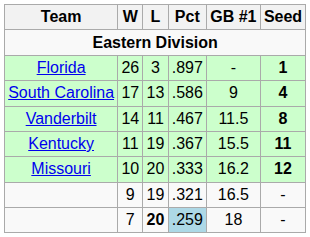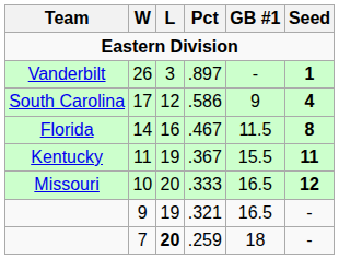 <table class="wikitable" style="float:left; margin-right:1em; text-align:center;">
 <tr>
 <th>Team</th>
 <th>W</th>
 <th>L</th>
 <th>Pct</th>
 <th>GB #1</th>
 <th>Seed<br></th>
 </tr>
 <tr>
 <td colspan="7" align="center"><strong>Eastern Division</strong></td>
 </tr>
 <tr bgcolor=#ccffcc>
-<td><a href='#'>Florida</a></td>
+<td><a href='#'>Vanderbilt</a></td>
 <td>26</td>
 <td>3</td>
 <td>.897</td>
 <td>-</td>
 <td><strong>1</strong></td>
 </tr>
 <tr bgcolor=#ccffcc>
 <td><a href='#'>South Carolina</a></td>
 <td>17</td>
-<td>13</td>
+<td>12</td>
 <td>.586</td>
 <td>9</td>
 <td><strong>4</strong></td>
 </tr>
 <tr bgcolor=#ccffcc>
-<td><a href='#'>Vanderbilt</a></td>
+<td><a href='#'>Florida</a></td>
 <td>14</td>
-<td>11</td>
+<td>16</td>
 <td>.467</td>
 <td>11.5</td>
 <td><strong>8</strong></td>
 </tr>
 <tr bgcolor=#ccffcc>
 <td><a href='#'>Kentucky</a></td>
 <td>11</td>
 <td>19</td>
 <td>.367</td>
 <td>15.5</td>
 <td><strong>11</strong></td>
 </tr>
 <tr bgcolor=#ccffcc>
 <td><a href='#'>Missouri</a></td>
 <td>10</td>
 <td>20</td>
 <td>.333</td>
-<td>16.2</td>
+<td>16.5</td>
 <td><strong>12</strong></td>
 </tr>
 <tr>
 <td></td>
 <td>9</td>
 <td>19</td>
 <td>.321</td>
 <td>16.5</td>
 <td>-</td>
 </tr>
 <tr>
 <td></td>
 <td>7</td>
 <td><strong>20</strong></td>
-<td style="background: lightblue;">.259</td>
+<td>.259</td>
 <td>18</td>
 <td>-</td>
 </tr>
 </table>
